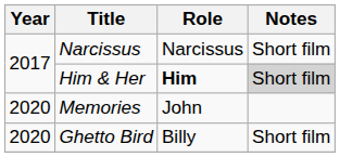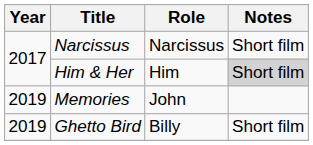 <table class="wikitable sortable">
 <tr>
 <th>Year</th>
 <th>Title</th>
 <th>Role</th>
 <th class="unsortable">Notes</th>
 </tr>
 <tr>
 <td rowspan="2">2017</td>
 <td><em>Narcissus</em></td>
 <td>Narcissus</td>
 <td>Short film</td>
 </tr>
 <tr>
 <td><em>Him & Her</em></td>
-<td><strong>Him</strong></td>
+<td>Him</td>
 <td style="background: lightgrey;">Short film</td>
 </tr>
 <tr>
-<td>2020</td>
+<td>2019</td>
 <td><em>Memories</em></td>
 <td>John</td>
 <td></td>
 </tr>
 <tr>
-<td>2020</td>
+<td>2019</td>
 <td><em>Ghetto Bird</em></td>
 <td>Billy</td>
 <td>Short film</td>
 </tr>
 <tr>
 </tr>
 </table>
